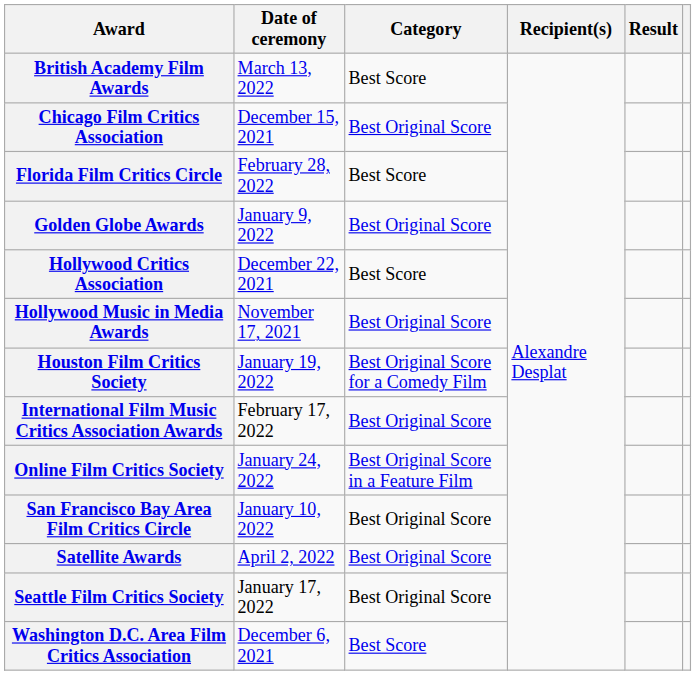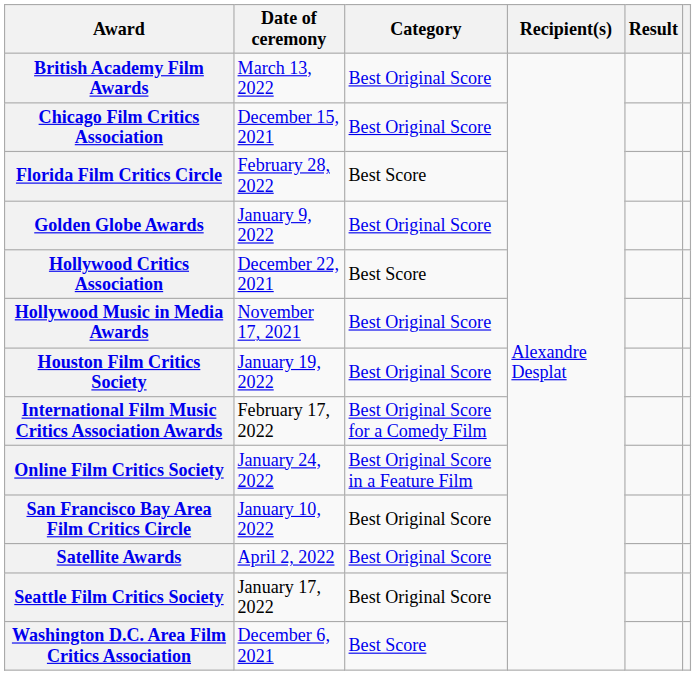 <table class="wikitable plainrowheaders sortable">
 <tr>
 <th scope="col">Award</th>
 <th scope="col">Date of ceremony</th>
 <th scope="col">Category</th>
 <th scope="col">Recipient(s)</th>
 <th scope="col">Result</th>
 <th scope="col" class="unsortable"></th>
 </tr>
 <tr>
 <th scope="row"><a href='#'>British Academy Film Awards</a></th>
 <td><a href='#'>March 13, 2022</a></td>
-<td>Best Score</td>
+<td><a href='#'>Best Original Score</a></td>
 <td rowspan="13"><a href='#'>Alexandre Desplat</a></td>
 <td></td>
 <td style="text-align:center;"></td>
 </tr>
 <tr>
 <th scope="row"><a href='#'>Chicago Film Critics Association</a></th>
 <td><a href='#'>December 15, 2021</a></td>
 <td><a href='#'>Best Original Score</a></td>
 <td></td>
 <td style="text-align:center;"><br></td>
 </tr>
 <tr>
 <th scope="row"><a href='#'>Florida Film Critics Circle</a></th>
 <td><a href='#'>February 28, 2022</a></td>
 <td>Best Score</td>
 <td></td>
 <td style="text-align:center;"><br></td>
 </tr>
 <tr>
 <th scope="row"><a href='#'>Golden Globe Awards</a></th>
 <td><a href='#'>January 9, 2022</a></td>
 <td><a href='#'>Best Original Score</a></td>
 <td></td>
 <td style="text-align:center;"></td>
 </tr>
 <tr>
 <th scope="row"><a href='#'>Hollywood Critics Association</a></th>
 <td><a href='#'>December 22, 2021</a></td>
 <td>Best Score</td>
 <td></td>
 <td style="text-align:center;"><br></td>
 </tr>
 <tr>
 <th scope="row"><a href='#'>Hollywood Music in Media Awards</a></th>
 <td><a href='#'>November 17, 2021</a></td>
 <td><a href='#'>Best Original Score</a></td>
 <td></td>
 <td style="text-align:center;"></td>
 </tr>
 <tr>
 <th scope="row"><a href='#'>Houston Film Critics Society</a></th>
 <td><a href='#'>January 19, 2022</a></td>
-<td><a href='#'>Best Original Score for a Comedy Film</a></td>
+<td><a href='#'>Best Original Score</a></td>
 <td></td>
 <td style="text-align:center;"><br></td>
 </tr>
 <tr>
 <th scope="row"><a href='#'>International Film Music Critics Association Awards</a></th>
 <td>February 17, 2022</td>
-<td><a href='#'>Best Original Score</a></td>
+<td><a href='#'>Best Original Score for a Comedy Film</a></td>
 <td></td>
 <td style="text-align:center;"></td>
 </tr>
 <tr>
 <th scope="row"><a href='#'>Online Film Critics Society</a></th>
 <td><a href='#'>January 24, 2022</a></td>
 <td><a href='#'>Best Original Score in a Feature Film</a></td>
 <td></td>
 <td style="text-align:center;"><br></td>
 </tr>
 <tr>
 <th scope="row"><a href='#'>San Francisco Bay Area Film Critics Circle</a></th>
 <td><a href='#'>January 10, 2022</a></td>
 <td>Best Original Score</td>
 <td></td>
 <td style="text-align:center;"></td>
 </tr>
 <tr>
 <th scope="row"><a href='#'>Satellite Awards</a></th>
 <td><a href='#'>April 2, 2022</a></td>
 <td><a href='#'>Best Original Score</a></td>
 <td></td>
 <td style="text-align:center;"></td>
 </tr>
 <tr>
 <th scope="row"><a href='#'>Seattle Film Critics Society</a></th>
 <td>January 17, 2022</td>
 <td>Best Original Score</td>
 <td></td>
 <td style="text-align:center;"></td>
 </tr>
 <tr>
 <th scope="row"><a href='#'>Washington D.C. Area Film Critics Association</a></th>
 <td><a href='#'>December 6, 2021</a></td>
 <td><a href='#'>Best Score</a></td>
 <td></td>
 <td style="text-align:center;"></td>
 </tr>
 </table>
